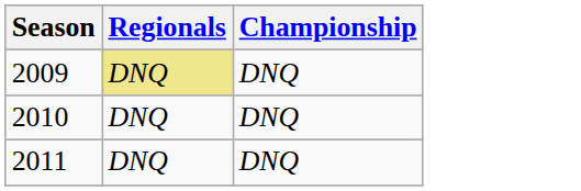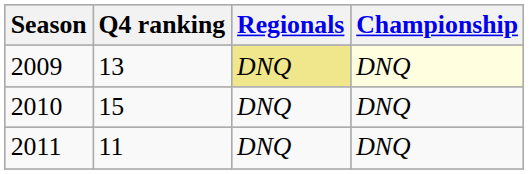 <table class="wikitable sortable">
 <tr>
 <th>Season</th>
+<th>Q4 ranking</th>
 <th><a href='#'>Regionals</a></th>
 <th><a href='#'>Championship</a></th>
 </tr>
 <tr>
 <td>2009</td>
+<td>13</td>
 <td style="background: khaki;"><em>DNQ</em></td>
-<td><em>DNQ</em></td>
+<td style="background: lightyellow;"><em>DNQ</em></td>
 </tr>
 <tr>
 <td>2010</td>
+<td>15</td>
 <td><em>DNQ</em></td>
 <td><em>DNQ</em></td>
 </tr>
 <tr>
 <td>2011</td>
+<td>11</td>
 <td><em>DNQ</em></td>
 <td><em>DNQ</em></td>
 </tr>
 </table>
